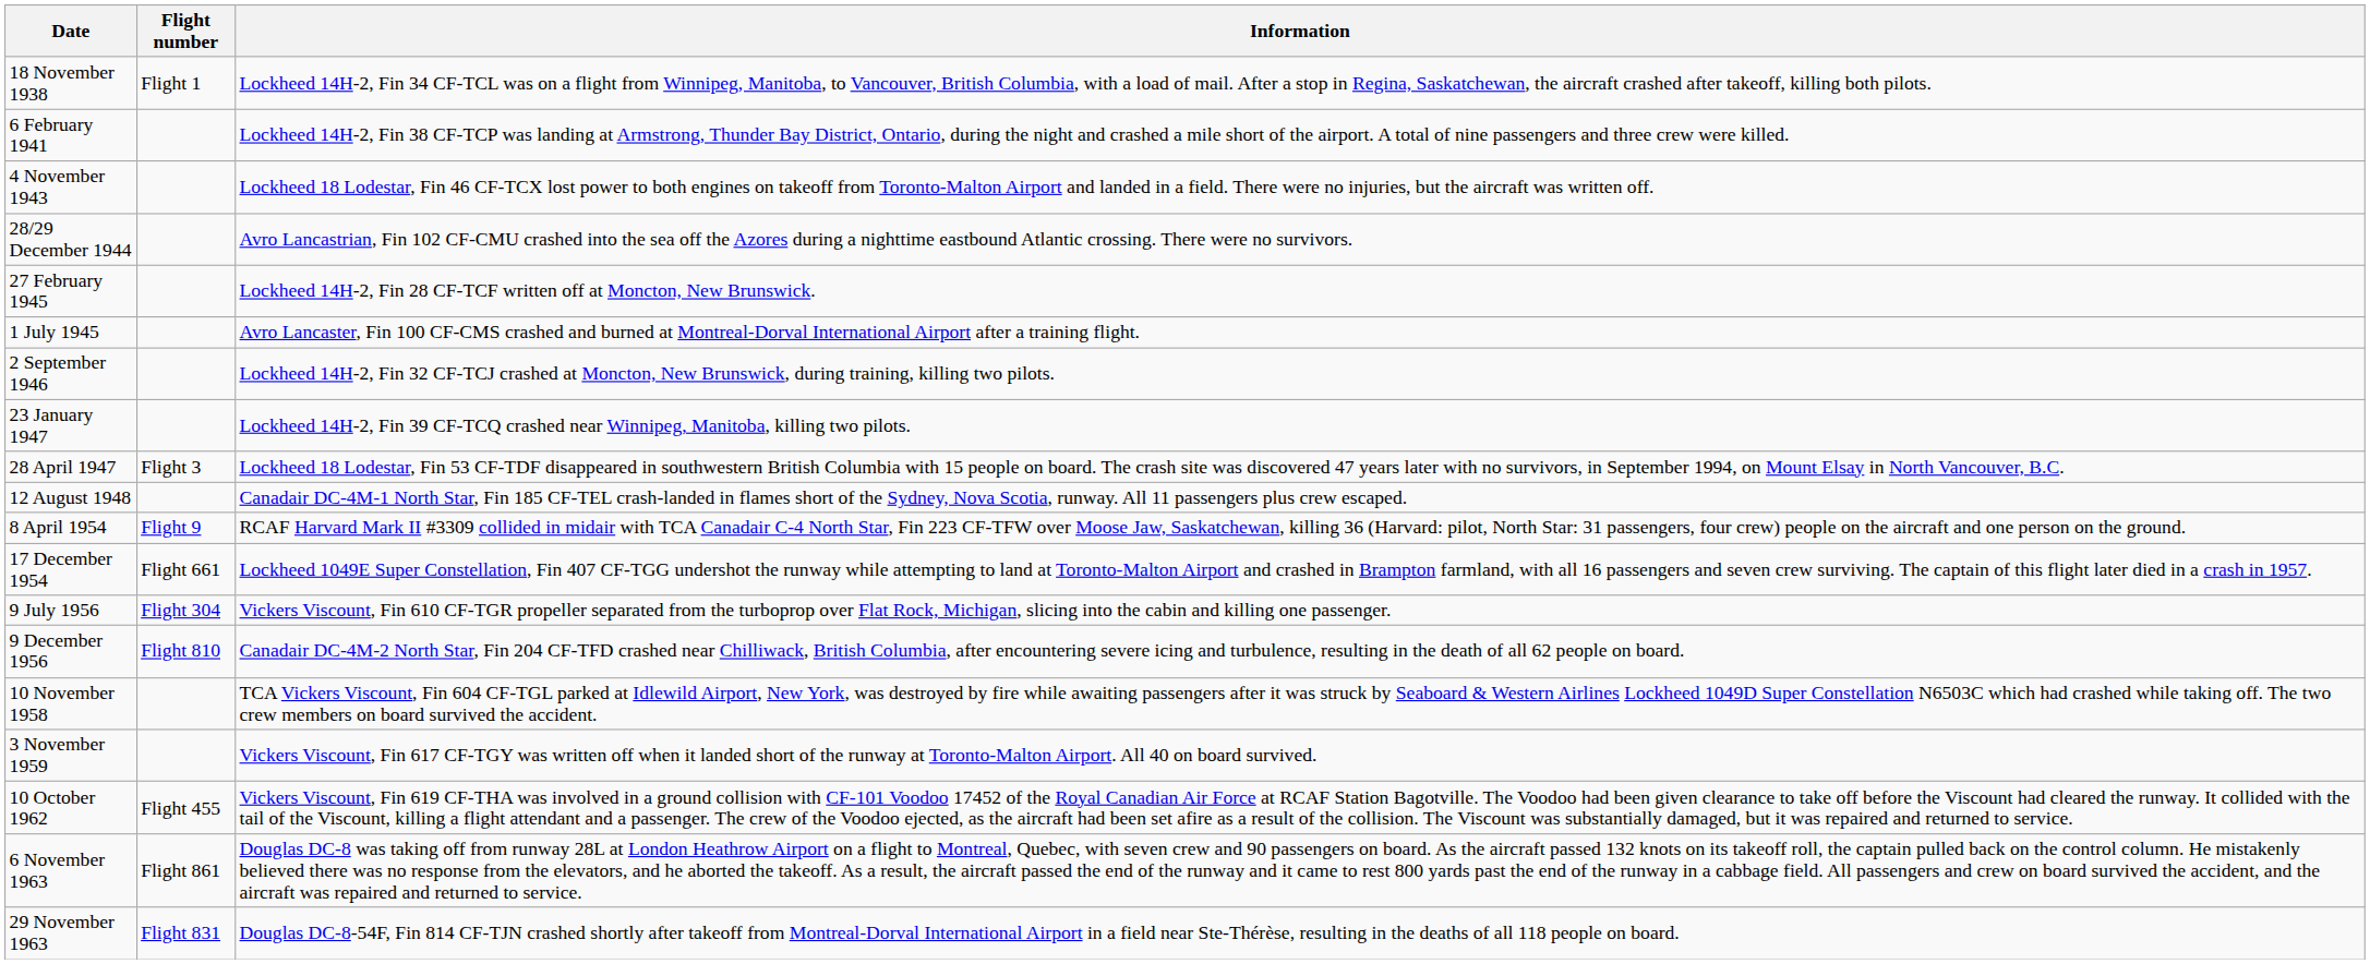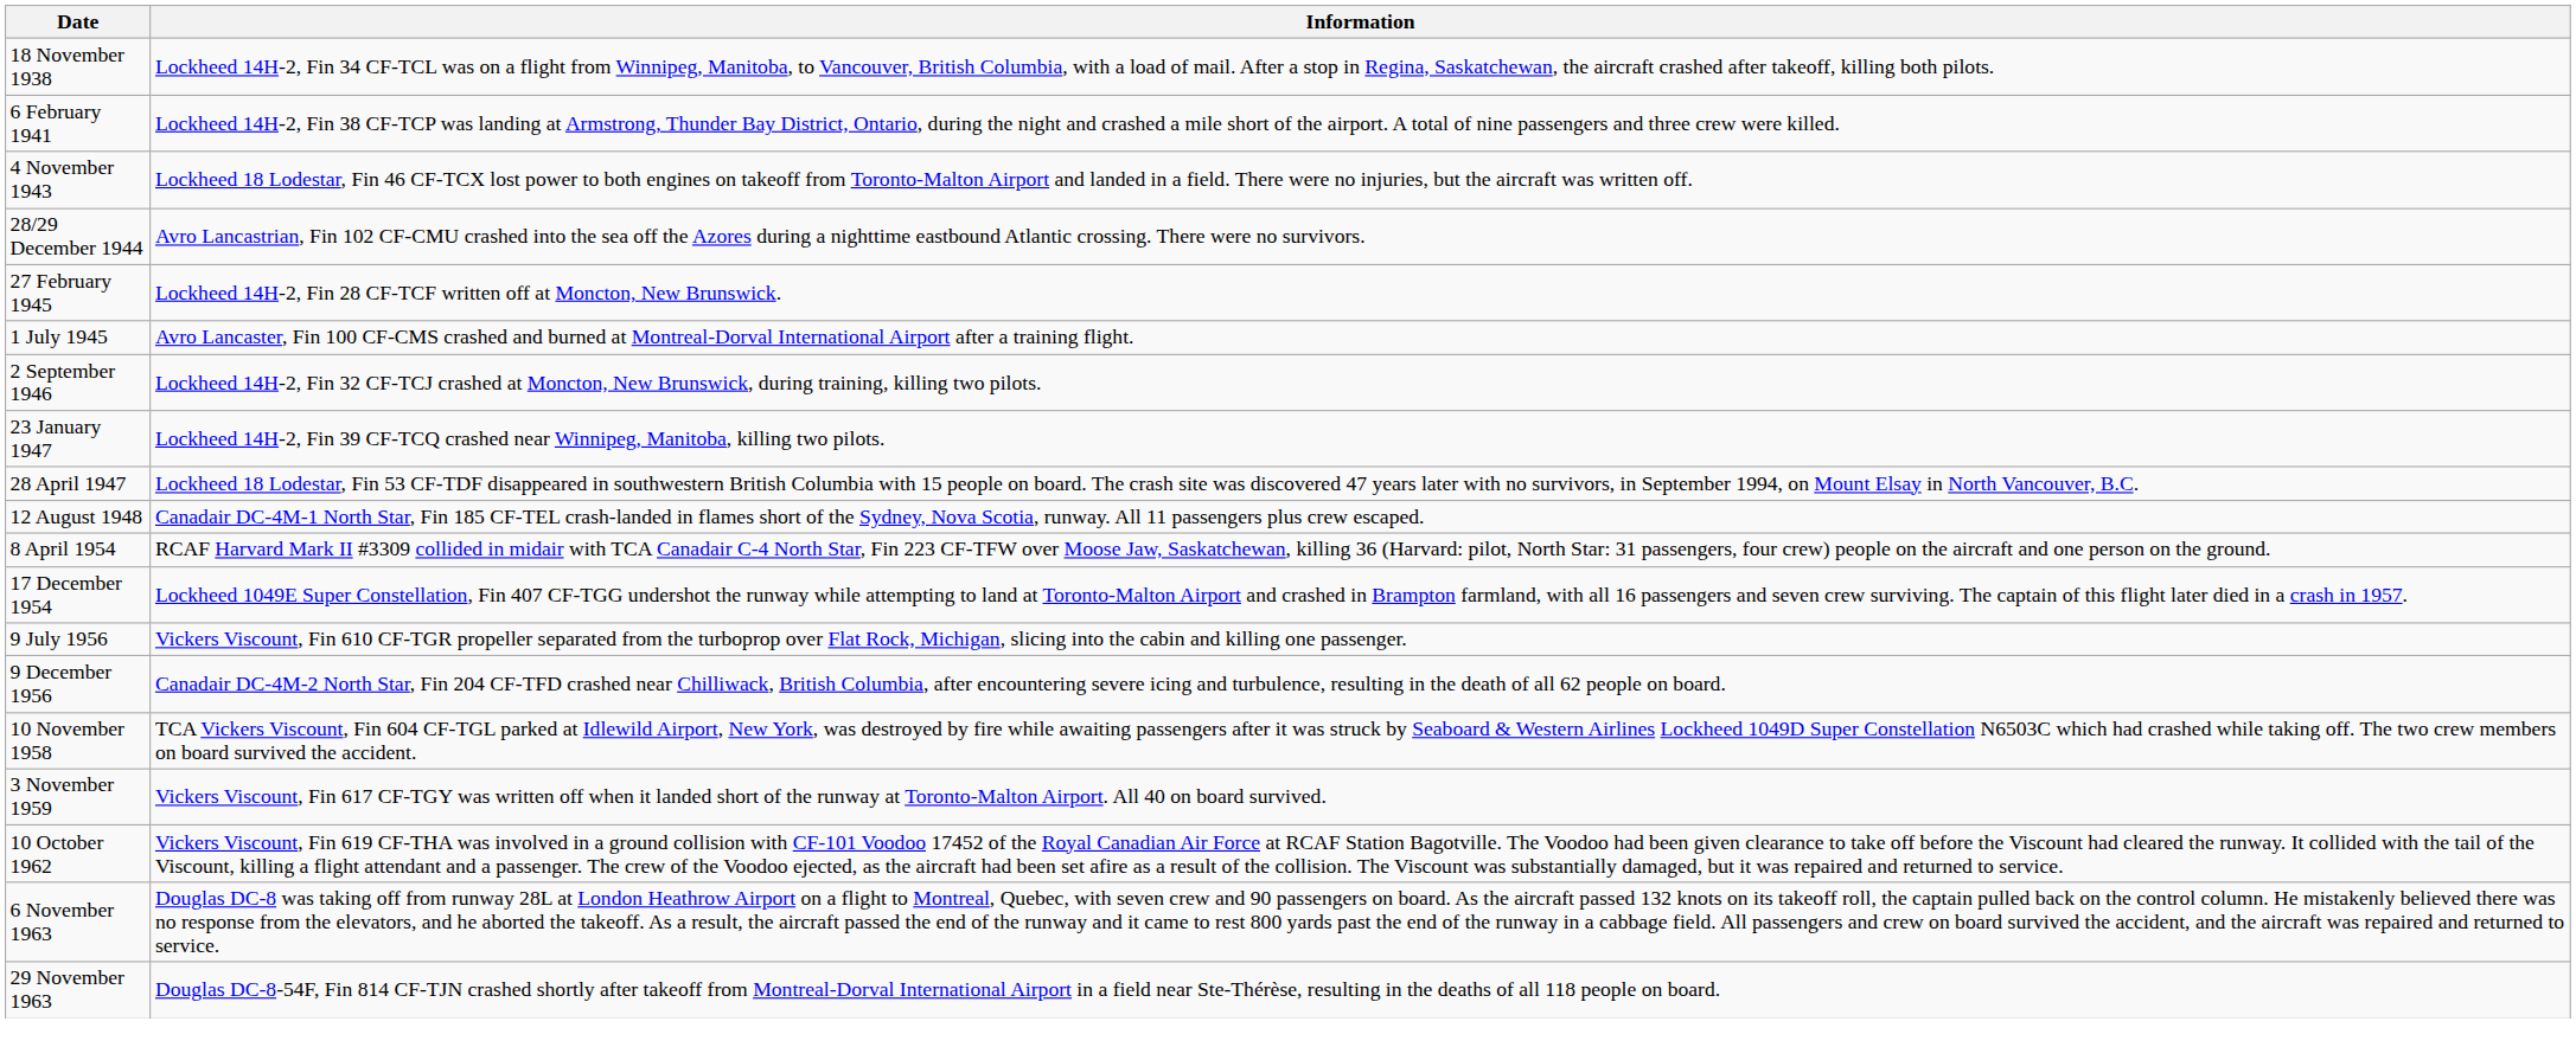 <table class="wikitable">
 <tr>
 <th>Date</th>
-<th>Flight number</th>
 <th>Information</th>
 </tr>
 <tr>
 <td>18 November 1938</td>
-<td>Flight 1</td>
 <td><a href='#'>Lockheed 14H</a>-2, Fin 34 CF-TCL was on a flight from <a href='#'>Winnipeg, Manitoba</a>, to <a href='#'>Vancouver, British Columbia</a>, with a load of mail. After a stop in <a href='#'>Regina, Saskatchewan</a>, the aircraft crashed after takeoff, killing both pilots.</td>
 </tr>
 <tr>
 <td>6 February 1941</td>
-<td></td>
 <td><a href='#'>Lockheed 14H</a>-2, Fin 38 CF-TCP was landing at <a href='#'>Armstrong, Thunder Bay District, Ontario</a>, during the night and crashed a mile short of the airport. A total of nine passengers and three crew were killed.</td>
 </tr>
 <tr>
 <td>4 November 1943</td>
-<td></td>
 <td><a href='#'>Lockheed 18 Lodestar</a>, Fin 46 CF-TCX lost power to both engines on takeoff from <a href='#'>Toronto-Malton Airport</a> and landed in a field. There were no injuries, but the aircraft was written off.</td>
 </tr>
 <tr>
 <td>28/29 December 1944</td>
-<td></td>
 <td><a href='#'>Avro Lancastrian</a>, Fin 102 CF-CMU crashed into the sea off the <a href='#'>Azores</a> during a nighttime eastbound Atlantic crossing. There were no survivors.</td>
 </tr>
 <tr>
 <td>27 February 1945</td>
-<td></td>
 <td><a href='#'>Lockheed 14H</a>-2, Fin 28 CF-TCF written off at <a href='#'>Moncton, New Brunswick</a>.</td>
 </tr>
 <tr>
 <td>1 July 1945</td>
-<td></td>
 <td><a href='#'>Avro Lancaster</a>, Fin 100 CF-CMS crashed and burned at <a href='#'>Montreal-Dorval International Airport</a> after a training flight.</td>
 </tr>
 <tr>
 <td>2 September 1946</td>
-<td></td>
 <td><a href='#'>Lockheed 14H</a>-2, Fin 32 CF-TCJ crashed at <a href='#'>Moncton, New Brunswick</a>, during training, killing two pilots.</td>
 </tr>
 <tr>
 <td>23 January 1947</td>
-<td></td>
 <td><a href='#'>Lockheed 14H</a>-2, Fin 39 CF-TCQ crashed near <a href='#'>Winnipeg, Manitoba</a>, killing two pilots.</td>
 </tr>
 <tr>
 <td>28 April 1947</td>
-<td>Flight 3</td>
 <td><a href='#'>Lockheed 18 Lodestar</a>, Fin 53 CF-TDF disappeared in southwestern British Columbia with 15 people on board. The crash site was discovered 47 years later with no survivors, in September 1994, on <a href='#'>Mount Elsay</a> in <a href='#'>North Vancouver, B.C</a>.</td>
 </tr>
 <tr>
 <td>12 August 1948</td>
-<td></td>
 <td><a href='#'>Canadair DC-4M-1 North Star</a>, Fin 185 CF-TEL crash-landed in flames short of the <a href='#'>Sydney, Nova Scotia</a>, runway. All 11 passengers plus crew escaped.</td>
 </tr>
 <tr>
 <td>8 April 1954</td>
-<td><a href='#'>Flight 9</a></td>
 <td>RCAF <a href='#'>Harvard Mark II</a> #3309 <a href='#'>collided in midair</a> with TCA <a href='#'>Canadair C-4 North Star</a>, Fin 223 CF-TFW over <a href='#'>Moose Jaw, Saskatchewan</a>, killing 36 (Harvard: pilot, North Star: 31 passengers, four crew) people on the aircraft and one person on the ground.</td>
 </tr>
 <tr>
 <td>17 December 1954</td>
-<td>Flight 661</td>
 <td><a href='#'>Lockheed 1049E Super Constellation</a>, Fin 407 CF-TGG undershot the runway while attempting to land at <a href='#'>Toronto-Malton Airport</a> and crashed in <a href='#'>Brampton</a> farmland, with all 16 passengers and seven crew surviving. The captain of this flight later died in a <a href='#'>crash in 1957</a>.</td>
 </tr>
 <tr>
 <td>9 July 1956</td>
-<td><a href='#'>Flight 304</a></td>
 <td><a href='#'>Vickers Viscount</a>, Fin 610 CF-TGR propeller separated from the turboprop over <a href='#'>Flat Rock, Michigan</a>, slicing into the cabin and killing one passenger.</td>
 </tr>
 <tr>
 <td>9 December 1956</td>
-<td><a href='#'>Flight 810</a></td>
 <td><a href='#'>Canadair DC-4M-2 North Star</a>, Fin 204 CF-TFD crashed near <a href='#'>Chilliwack</a>, <a href='#'>British Columbia</a>, after encountering severe icing and turbulence, resulting in the death of all 62 people on board.</td>
 </tr>
 <tr>
 <td>10 November 1958</td>
-<td></td>
 <td>TCA <a href='#'>Vickers Viscount</a>, Fin 604 CF-TGL parked at <a href='#'>Idlewild Airport</a>, <a href='#'>New York</a>, was destroyed by fire while awaiting passengers after it was struck by <a href='#'>Seaboard & Western Airlines</a> <a href='#'>Lockheed 1049D Super Constellation</a> N6503C which had crashed while taking off. The two crew members on board survived the accident.</td>
 </tr>
 <tr>
 <td>3 November 1959</td>
-<td></td>
 <td><a href='#'>Vickers Viscount</a>, Fin 617 CF-TGY was written off when it landed short of the runway at <a href='#'>Toronto-Malton Airport</a>. All 40 on board survived.</td>
 </tr>
 <tr>
 <td>10 October 1962</td>
-<td>Flight 455</td>
 <td><a href='#'>Vickers Viscount</a>, Fin 619 CF-THA was involved in a ground collision with <a href='#'>CF-101 Voodoo</a> 17452 of the <a href='#'>Royal Canadian Air Force</a> at RCAF Station Bagotville. The Voodoo had been given clearance to take off before the Viscount had cleared the runway. It collided with the tail of the Viscount, killing a flight attendant and a passenger. The crew of the Voodoo ejected, as the aircraft had been set afire as a result of the collision. The Viscount was substantially damaged, but it was repaired and returned to service.</td>
 </tr>
 <tr>
 <td>6 November 1963</td>
-<td>Flight 861</td>
 <td><a href='#'>Douglas DC-8</a> was taking off from runway 28L at <a href='#'>London Heathrow Airport</a> on a flight to <a href='#'>Montreal</a>, Quebec, with seven crew and 90 passengers on board. As the aircraft passed 132 knots on its takeoff roll, the captain pulled back on the control column. He mistakenly believed there was no response from the elevators, and he aborted the takeoff. As a result, the aircraft passed the end of the runway and it came to rest 800 yards past the end of the runway in a cabbage field. All passengers and crew on board survived the accident, and the aircraft was repaired and returned to service.</td>
 </tr>
 <tr>
 <td>29 November 1963</td>
-<td><a href='#'>Flight 831</a></td>
 <td><a href='#'>Douglas DC-8</a>-54F, Fin 814 CF-TJN crashed shortly after takeoff from <a href='#'>Montreal-Dorval International Airport</a> in a field near Ste-Thérèse, resulting in the deaths of all 118 people on board.</td>
 </tr>
 </table>
